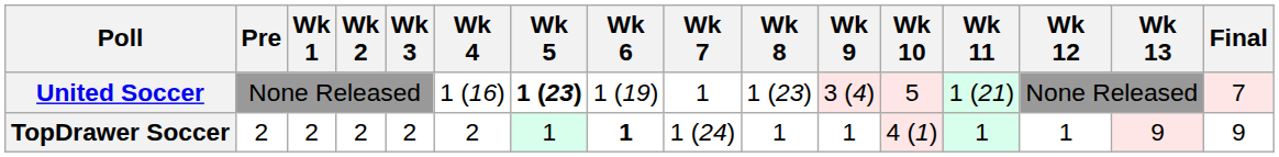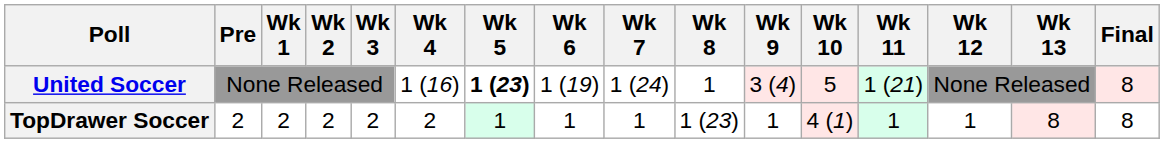 <table class="wikitable" style="white-space:nowrap;text-align:center;">
 <tr>
 <th>Poll</th>
 <th>Pre</th>
 <th>Wk<br>1</th>
 <th>Wk<br>2</th>
 <th>Wk<br>3</th>
 <th>Wk<br>4</th>
 <th>Wk<br>5</th>
 <th>Wk<br>6</th>
 <th>Wk<br>7</th>
 <th>Wk<br>8</th>
 <th>Wk<br>9</th>
 <th>Wk<br>10</th>
 <th>Wk<br>11</th>
 <th>Wk<br>12</th>
 <th>Wk<br>13</th>
 <th>Final<br></th>
 </tr>
 <tr>
 <th><a href='#'>United Soccer</a></th>
 <td colspan=4 style="background:#999;">None Released</td>
 <td style="background:#FFFFFF;">1 (<em>16</em>)</td>
 <td style="background:#FFFFFF;"><strong>1 (<em>23</em>)</strong></td>
 <td style="background:#FFFFFF;">1 (<em>19</em>)</td>
+<td style="background:#FFFFFF;">1 (<em>24</em>)</td>
 <td style="background:#FFFFFF;">1</td>
-<td style="background:#FFFFFF;">1 (<em>23</em>)</td>
 <td style="background:#FFE6E6;">3 (<em>4</em>)</td>
 <td style="background:#FFE6E6;">5</td>
 <td style="background:#D8FFEB;">1 (<em>21</em>)</td>
 <td colspan=2 style="background:#999;">None Released</td>
-<td style="background:#FFE6E6;">7</td>
+<td style="background:#FFE6E6;">8</td>
 </tr>
 <tr>
 <th>TopDrawer Soccer </th>
 <td style="background:#FFFFFF;">2</td>
 <td style="background:#FFFFFF;">2</td>
 <td style="background:#FFFFFF;">2</td>
 <td style="background:#FFFFFF;">2</td>
 <td style="background:#FFFFFF;">2</td>
 <td style="background:#D8FFEB;">1</td>
-<td style="background:#FFFFFF;"><strong>1</strong></td>
-<td style="background:#FFFFFF;">1 (<em>24</em>)</td>
 <td style="background:#FFFFFF;">1</td>
+<td style="background:#FFFFFF;">1</td>
+<td style="background:#FFFFFF;">1 (<em>23</em>)</td>
 <td style="background:#FFFFFF;">1</td>
 <td style="background:#FFE6E6;">4 (<em>1</em>)</td>
 <td style="background:#D8FFEB;">1</td>
 <td style="background:#FFFFFF;">1</td>
-<td style="background:#FFE6E6;">9</td>
-<td style="background:#FFFFFF;">9</td>
+<td style="background:#FFE6E6;">8</td>
+<td style="background:#FFFFFF;">8</td>
 </tr>
 </table>
